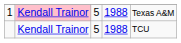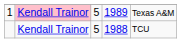 <table class="wikitable">
 <tr>
 </tr>
 <tr>
 <td>1</td>
 <td style="background: pink;"><a href='#'>Kendall Trainor</a></td>
 <td>5</td>
-<td><a href='#'>1988</a></td>
+<td><a href='#'>1989</a></td>
 <td style="font-size:80%;">Texas A&M</td>
 </tr>
 <tr>
 <td></td>
 <td><a href='#'>Kendall Trainor</a></td>
 <td>5</td>
 <td><a href='#'>1988</a></td>
 <td style="font-size:80%;">TCU</td>
 </tr>
 </table>
